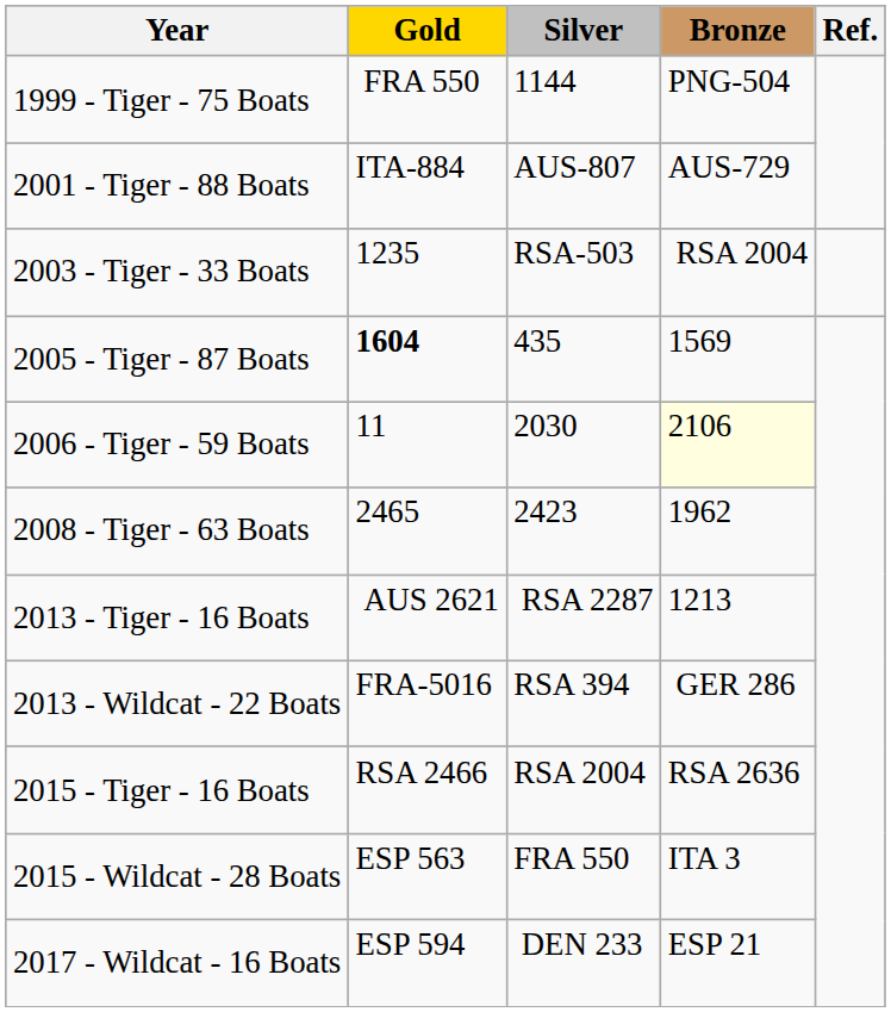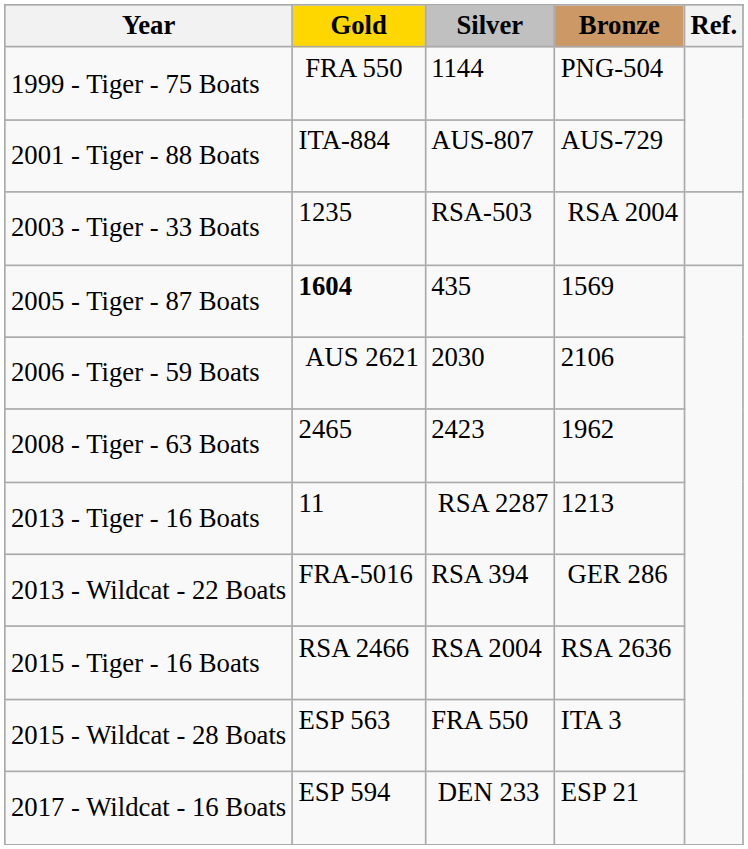 <table class="wikitable">
 <tr>
 <th align=center><strong>Year</strong></th>
 <th style="background:gold; text-align:center;"><strong>Gold</strong></th>
 <th style="background:silver; text-align:center;"><strong>Silver</strong></th>
 <th style="background:#c96; text-align:center;"><strong>Bronze</strong></th>
 <th>Ref.</th>
 </tr>
 <tr>
 <td>1999 - Tiger - 75 Boats</td>
 <td> FRA 550<br><br></td>
 <td>1144<br><br></td>
 <td>PNG-504 <br><br></td>
 </tr>
 <tr>
 <td>2001 - Tiger - 88 Boats</td>
 <td>ITA-884 <br><br></td>
 <td>AUS-807<br><br></td>
 <td>AUS-729<br><br></td>
 </tr>
 <tr>
 <td>2003 - Tiger - 33 Boats</td>
 <td>1235<br><br></td>
 <td>RSA-503<br><br></td>
 <td> RSA 2004<br><br></td>
 <td></td>
 </tr>
 <tr>
 <td>2005 - Tiger - 87 Boats</td>
 <td><strong>1604<br><br></strong></td>
 <td>435<br><br></td>
 <td>1569<br><br></td>
 </tr>
 <tr>
 <td>2006 - Tiger - 59 Boats</td>
-<td>11<br><br></td>
+<td> AUS 2621<br><br></td>
 <td>2030<br><br></td>
-<td style="background: lightyellow;">2106<br><br></td>
+<td>2106<br><br></td>
 </tr>
 <tr>
 <td>2008 - Tiger - 63 Boats</td>
 <td>2465<br><br></td>
 <td>2423<br><br></td>
 <td>1962<br><br></td>
 </tr>
 <tr>
 <td>2013 - Tiger - 16 Boats</td>
-<td> AUS 2621<br><br></td>
+<td>11<br><br></td>
 <td> RSA 2287<br><br></td>
 <td>1213<br><br></td>
 </tr>
 <tr>
 <td>2013 - Wildcat - 22 Boats</td>
 <td>FRA-5016<br><br></td>
 <td>RSA 394<br><br></td>
 <td> GER 286<br><br></td>
 </tr>
 <tr>
 <td>2015 - Tiger - 16 Boats</td>
 <td>RSA 2466<br><br></td>
 <td>RSA 2004<br><br></td>
 <td>RSA 2636<br><br></td>
 </tr>
 <tr>
 <td>2015 - Wildcat - 28 Boats</td>
 <td>ESP 563<br><br></td>
 <td>FRA 550<br><br></td>
 <td>ITA 3<br><br></td>
 </tr>
 <tr>
 <td>2017 - Wildcat - 16 Boats</td>
 <td>ESP 594<br><br></td>
 <td> DEN 233<br><br></td>
 <td>ESP 21<br><br></td>
 </tr>
 <tr>
 </tr>
 </table>
